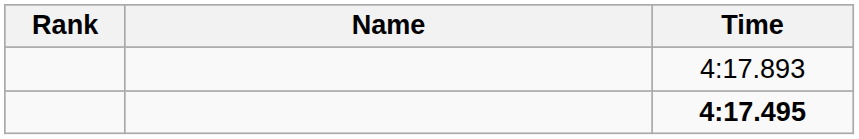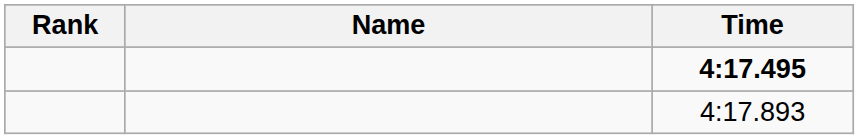 <table class="wikitable" style="text-align:center;">
 <tr>
 <th style="width:4em">Rank</th>
 <th style="width:19em">Name</th>
 <th style="width:7em">Time</th>
 </tr>
 <tr>
 <td></td>
+<td align=left><strong></strong></td>
+<td><strong>4:17.495</strong></td>
+</tr>
+<tr>
+<td></td>
 <td align=left></td>
 <td>4:17.893</td>
 </tr>
-<tr>
-<td></td>
-<td align=left><strong></strong></td>
-<td><strong>4:17.495</strong></td>
-</tr>
 </table>
